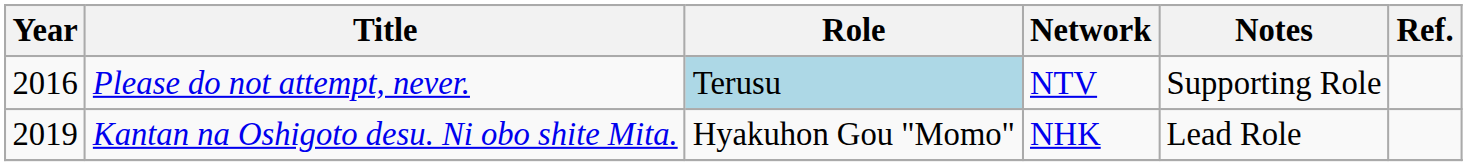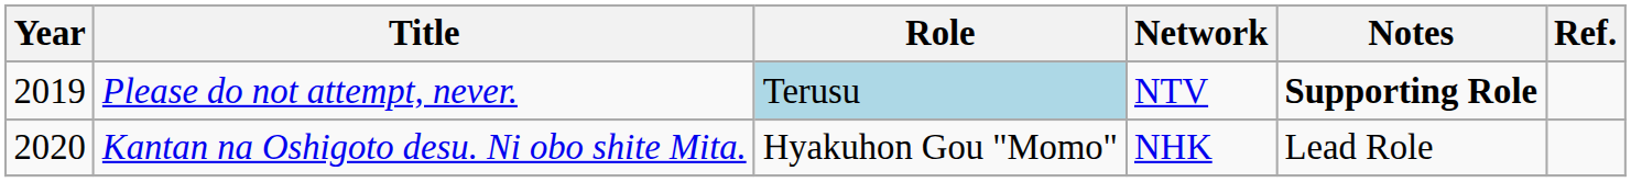 <table class="wikitable">
 <tr>
 <th>Year</th>
 <th>Title</th>
 <th>Role</th>
 <th>Network</th>
 <th>Notes</th>
 <th>Ref.</th>
 </tr>
 <tr>
-<td>2016</td>
+<td>2019</td>
 <td><em><a href='#'>Please do not attempt, never.</a></em></td>
 <td style="background: lightblue;">Terusu</td>
 <td><a href='#'>NTV</a></td>
-<td>Supporting Role</td>
+<td><strong>Supporting Role</strong></td>
 <td></td>
 </tr>
 <tr>
-<td>2019</td>
+<td>2020</td>
 <td><em><a href='#'>Kantan na Oshigoto desu. Ni obo shite Mita.</a></em></td>
 <td>Hyakuhon Gou "Momo"</td>
 <td><a href='#'>NHK</a></td>
 <td>Lead Role</td>
 <td></td>
 </tr>
 <tr>
 </tr>
 </table>
